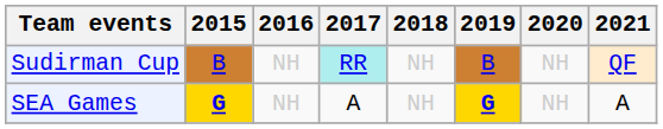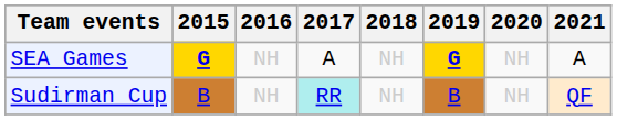 <table class="wikitable" style="font-size: 90%; text-align:center">
 <tr>
 <th>Team events</th>
 <th>2015</th>
 <th>2016</th>
 <th>2017</th>
 <th>2018</th>
 <th>2019</th>
 <th>2020</th>
 <th>2021</th>
 </tr>
 <tr>
+<td bgcolor="#ECF2FF"; align="left"><a href='#'>SEA Games</a></td>
+<td bgcolor=gold><a href='#'><strong>G</strong></a></td>
+<td style=color:#ccc>NH</td>
+<td>A</td>
+<td style=color:#ccc>NH</td>
+<td bgcolor=gold><a href='#'><strong>G</strong></a></td>
+<td style=color:#ccc>NH</td>
+<td>A</td>
+</tr>
+<tr>
 <td bgcolor="#ECF2FF"; align="left"><a href='#'>Sudirman Cup</a></td>
 <td bgcolor=CD7F32><a href='#'>B</a></td>
 <td style=color:#ccc>NH</td>
 <td bgcolor=AFEEEE><a href='#'>RR</a></td>
 <td style=color:#ccc>NH</td>
 <td bgcolor=CD7F32><a href='#'>B</a></td>
 <td style=color:#ccc>NH</td>
 <td bgcolor=FFEBCD><a href='#'>QF</a></td>
 </tr>
-<tr>
-<td bgcolor="#ECF2FF"; align="left"><a href='#'>SEA Games</a></td>
-<td bgcolor=gold><a href='#'><strong>G</strong></a></td>
-<td style=color:#ccc>NH</td>
-<td>A</td>
-<td style=color:#ccc>NH</td>
-<td bgcolor=gold><a href='#'><strong>G</strong></a></td>
-<td style=color:#ccc>NH</td>
-<td>A</td>
-</tr>
 </table>
